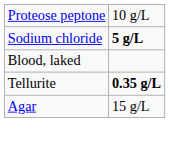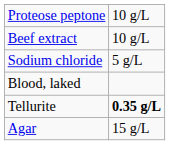 <table class="wikitable">
 <tr>
 <td><a href='#'>Proteose peptone</a></td>
 <td>10 g/L</td>
 </tr>
 <tr>
+<td><a href='#'>Beef extract</a></td>
+<td>10 g/L</td>
+</tr>
+<tr>
 <td><a href='#'>Sodium chloride</a></td>
-<td><strong>5 g/L</strong></td>
+<td>5 g/L</td>
 </tr>
 <tr>
 <td>Blood, laked</td>
 <td></td>
 </tr>
 <tr>
 <td>Tellurite</td>
 <td><strong>0.35 g/L</strong></td>
 </tr>
 <tr>
 <td><a href='#'>Agar</a></td>
 <td>15 g/L</td>
 </tr>
 </table>
